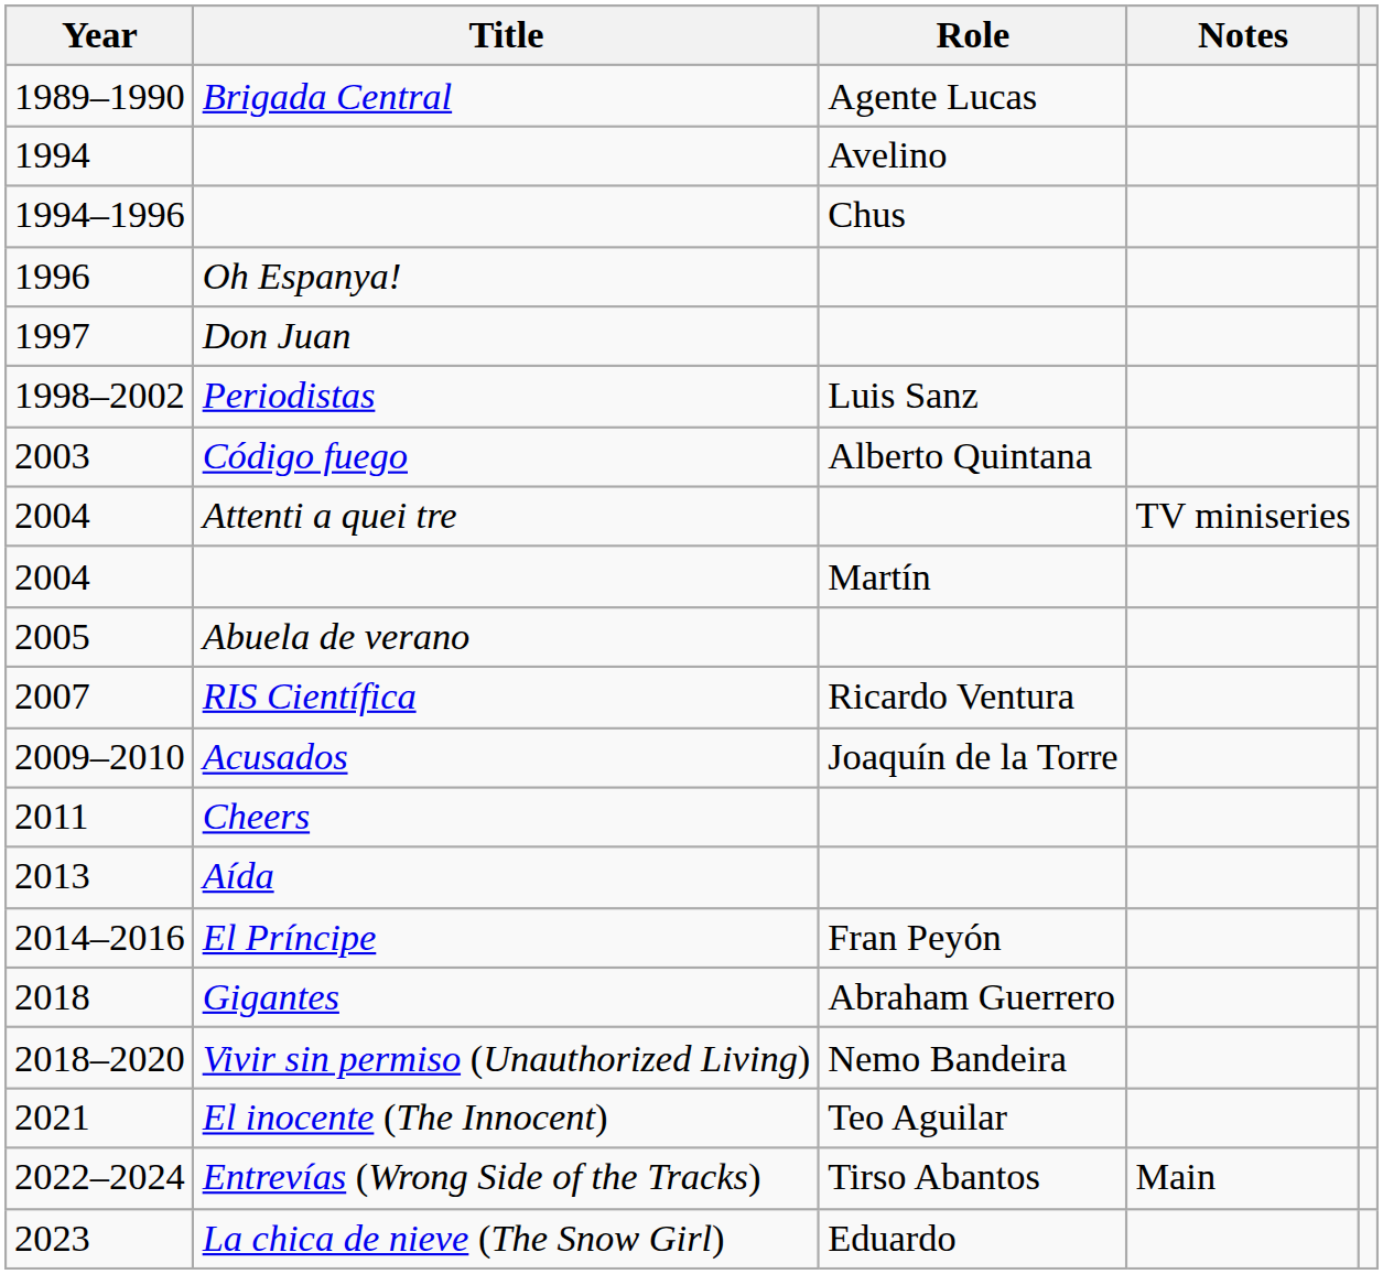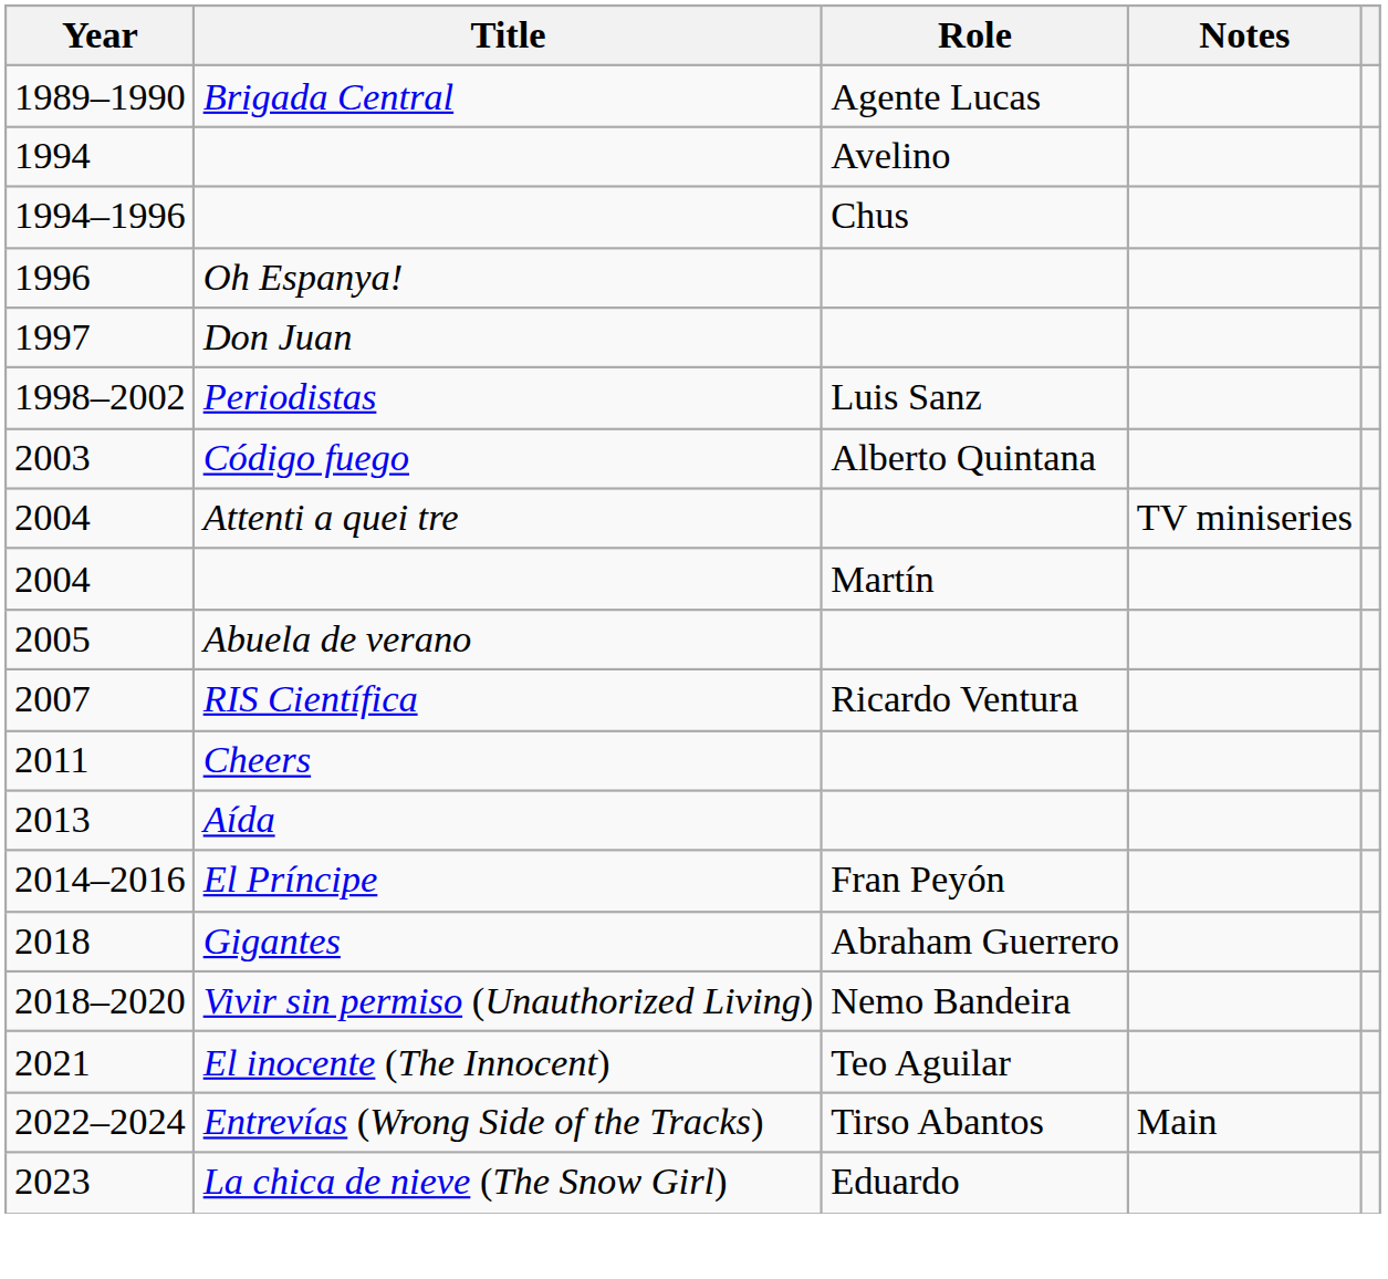 <table class="wikitable sortable">
 <tr>
 <th>Year</th>
 <th>Title</th>
 <th>Role</th>
 <th class="unsortable">Notes</th>
 <th></th>
 </tr>
 <tr>
 <td>1989–1990</td>
 <td><em><a href='#'>Brigada Central</a></em></td>
 <td>Agente Lucas</td>
 <td></td>
 <td align = "center"></td>
 </tr>
 <tr>
 <td>1994</td>
 <td><em></em></td>
 <td>Avelino</td>
 <td></td>
 <td align = "center"></td>
 </tr>
 <tr>
 <td>1994–1996</td>
 <td><em></em></td>
 <td>Chus</td>
 <td></td>
 <td align = "center"></td>
 </tr>
 <tr>
 <td>1996</td>
 <td><em>Oh Espanya!</em></td>
 <td></td>
 <td></td>
 <td align = "center"></td>
 </tr>
 <tr>
 <td>1997</td>
 <td><em>Don Juan</em></td>
 <td></td>
 <td></td>
 <td align = "center"></td>
 </tr>
 <tr>
 <td>1998–2002</td>
 <td><em><a href='#'>Periodistas</a></em></td>
 <td>Luis Sanz</td>
 <td></td>
 <td align = "center"></td>
 </tr>
 <tr>
 <td>2003</td>
 <td><em><a href='#'>Código fuego</a></em></td>
 <td>Alberto Quintana</td>
 <td></td>
 <td align = "center"></td>
 </tr>
 <tr>
 <td>2004</td>
 <td><em>Attenti a quei tre</em></td>
 <td></td>
 <td>TV miniseries</td>
 <td align = "center"></td>
 </tr>
 <tr>
 <td>2004</td>
 <td><em></em></td>
 <td>Martín</td>
 <td></td>
 <td align = "center"></td>
 </tr>
 <tr>
 <td>2005</td>
 <td><em>Abuela de verano</em></td>
 <td></td>
 <td></td>
 <td align = "center"></td>
 </tr>
 <tr>
 <td>2007</td>
 <td><em><a href='#'>RIS Científica</a></em></td>
 <td>Ricardo Ventura</td>
 <td></td>
 <td align = "center"></td>
 </tr>
 <tr>
-<td>2009–2010</td>
-<td><em><a href='#'>Acusados</a></em></td>
-<td>Joaquín de la Torre</td>
-<td></td>
-<td align = "center"></td>
-</tr>
-<tr>
 <td>2011</td>
 <td><em><a href='#'>Cheers</a></em></td>
 <td></td>
 <td></td>
 <td align = "center"></td>
 </tr>
 <tr>
 <td>2013</td>
 <td><em><a href='#'>Aída</a></em></td>
 <td></td>
 <td></td>
 <td align = "center"></td>
 </tr>
 <tr>
 <td>2014–2016</td>
 <td><em><a href='#'>El Príncipe</a></em></td>
 <td>Fran Peyón</td>
 <td></td>
 <td align = "center"></td>
 </tr>
 <tr>
 <td>2018</td>
 <td><em><a href='#'>Gigantes</a></em></td>
 <td>Abraham Guerrero</td>
 <td></td>
 <td align = "center"></td>
 </tr>
 <tr>
 <td>2018–2020</td>
 <td><em><a href='#'>Vivir sin permiso</a></em> (<em>Unauthorized Living</em>)</td>
 <td>Nemo Bandeira</td>
 <td></td>
 <td align = "center"></td>
 </tr>
 <tr>
 <td>2021</td>
 <td><em><a href='#'>El inocente</a></em> (<em>The Innocent</em>)</td>
 <td>Teo Aguilar</td>
 <td></td>
 <td align = "center"></td>
 </tr>
 <tr>
 <td>2022–2024</td>
 <td><em><a href='#'>Entrevías</a></em> (<em>Wrong Side of the Tracks</em>)</td>
 <td>Tirso Abantos</td>
 <td>Main</td>
 <td align = "center"></td>
 </tr>
 <tr>
 <td>2023</td>
 <td><em><a href='#'>La chica de nieve</a></em> (<em>The Snow Girl</em>)</td>
 <td>Eduardo</td>
 <td></td>
 <td align = "center"></td>
 </tr>
 </table>
